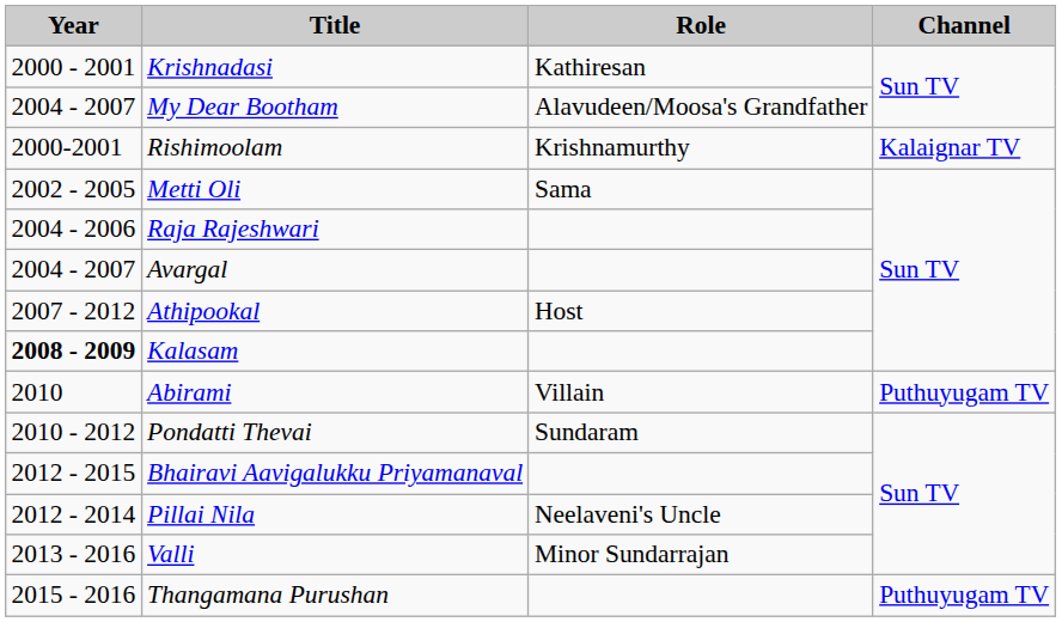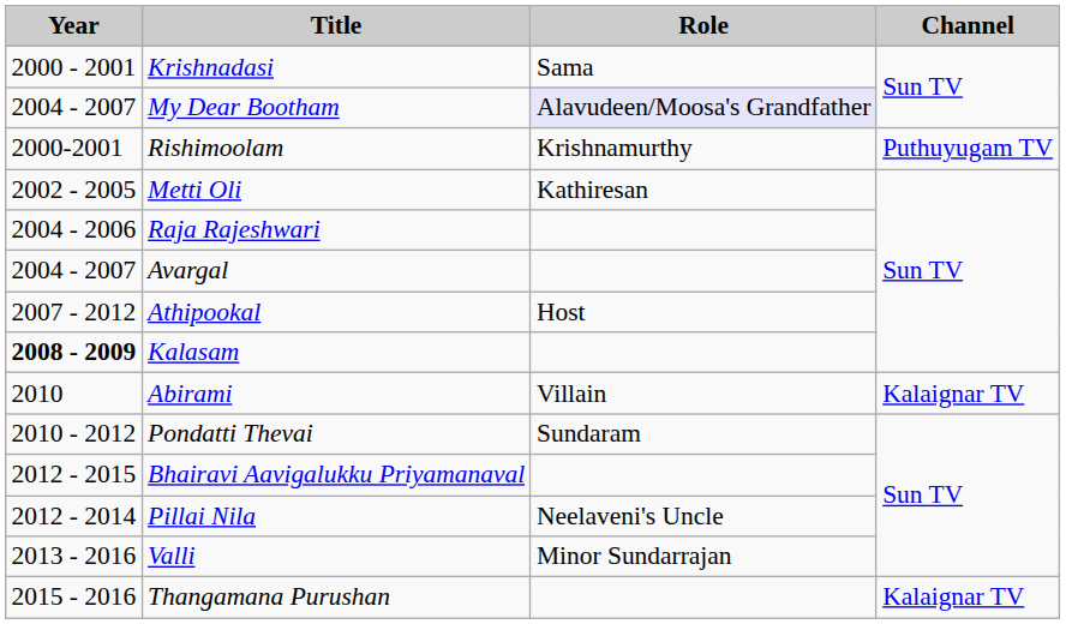 <table class="wikitable">
 <tr>
 <th style="background:#ccc;">Year</th>
 <th style="background:#ccc;">Title</th>
 <th style="background:#ccc;">Role</th>
 <th style="background:#ccc;">Channel</th>
 </tr>
 <tr>
 <td>2000 - 2001</td>
 <td><em><a href='#'>Krishnadasi</a></em></td>
-<td>Kathiresan</td>
+<td>Sama</td>
 <td rowspan=2><a href='#'>Sun TV</a></td>
 </tr>
 <tr>
 <td>2004 - 2007</td>
 <td><em><a href='#'>My Dear Bootham</a></em></td>
-<td>Alavudeen/Moosa's Grandfather</td>
+<td style="background: lavender;">Alavudeen/Moosa's Grandfather</td>
 </tr>
 <tr>
 <td>2000-2001</td>
 <td><em>Rishimoolam</em></td>
 <td>Krishnamurthy</td>
-<td><a href='#'>Kalaignar TV</a></td>
+<td><a href='#'>Puthuyugam TV</a></td>
 </tr>
 <tr>
 <td>2002 - 2005</td>
 <td><em><a href='#'>Metti Oli</a></em></td>
-<td>Sama</td>
+<td>Kathiresan</td>
 <td rowspan=5><a href='#'>Sun TV</a></td>
 </tr>
 <tr>
 <td>2004 - 2006</td>
 <td><em><a href='#'>Raja Rajeshwari</a></em></td>
 <td></td>
 </tr>
 <tr>
 <td>2004 - 2007</td>
 <td><em>Avargal</em></td>
 <td></td>
 </tr>
 <tr>
 <td>2007 - 2012</td>
 <td><em><a href='#'>Athipookal</a></em></td>
 <td>Host</td>
 </tr>
 <tr>
 <td><strong>2008 - 2009</strong></td>
 <td><em><a href='#'>Kalasam</a></em></td>
 </tr>
 <tr>
 <td>2010</td>
 <td><em><a href='#'>Abirami</a></em></td>
 <td>Villain</td>
-<td><a href='#'>Puthuyugam TV</a></td>
+<td><a href='#'>Kalaignar TV</a></td>
 </tr>
 <tr>
 <td>2010 - 2012</td>
 <td><em>Pondatti Thevai</em></td>
 <td>Sundaram</td>
 <td rowspan=4><a href='#'>Sun TV</a></td>
 </tr>
 <tr>
 <td>2012 - 2015</td>
 <td><em><a href='#'>Bhairavi Aavigalukku Priyamanaval</a></em></td>
 <td></td>
 </tr>
 <tr>
 <td>2012 - 2014</td>
 <td><em><a href='#'>Pillai Nila</a></em></td>
 <td>Neelaveni's Uncle</td>
 </tr>
 <tr>
 <td>2013 - 2016</td>
 <td><em><a href='#'>Valli</a></em></td>
 <td>Minor Sundarrajan</td>
 </tr>
 <tr>
 <td>2015 - 2016</td>
 <td><em>Thangamana Purushan</em></td>
 <td></td>
-<td><a href='#'>Puthuyugam TV</a></td>
+<td><a href='#'>Kalaignar TV</a></td>
 </tr>
 </table>
